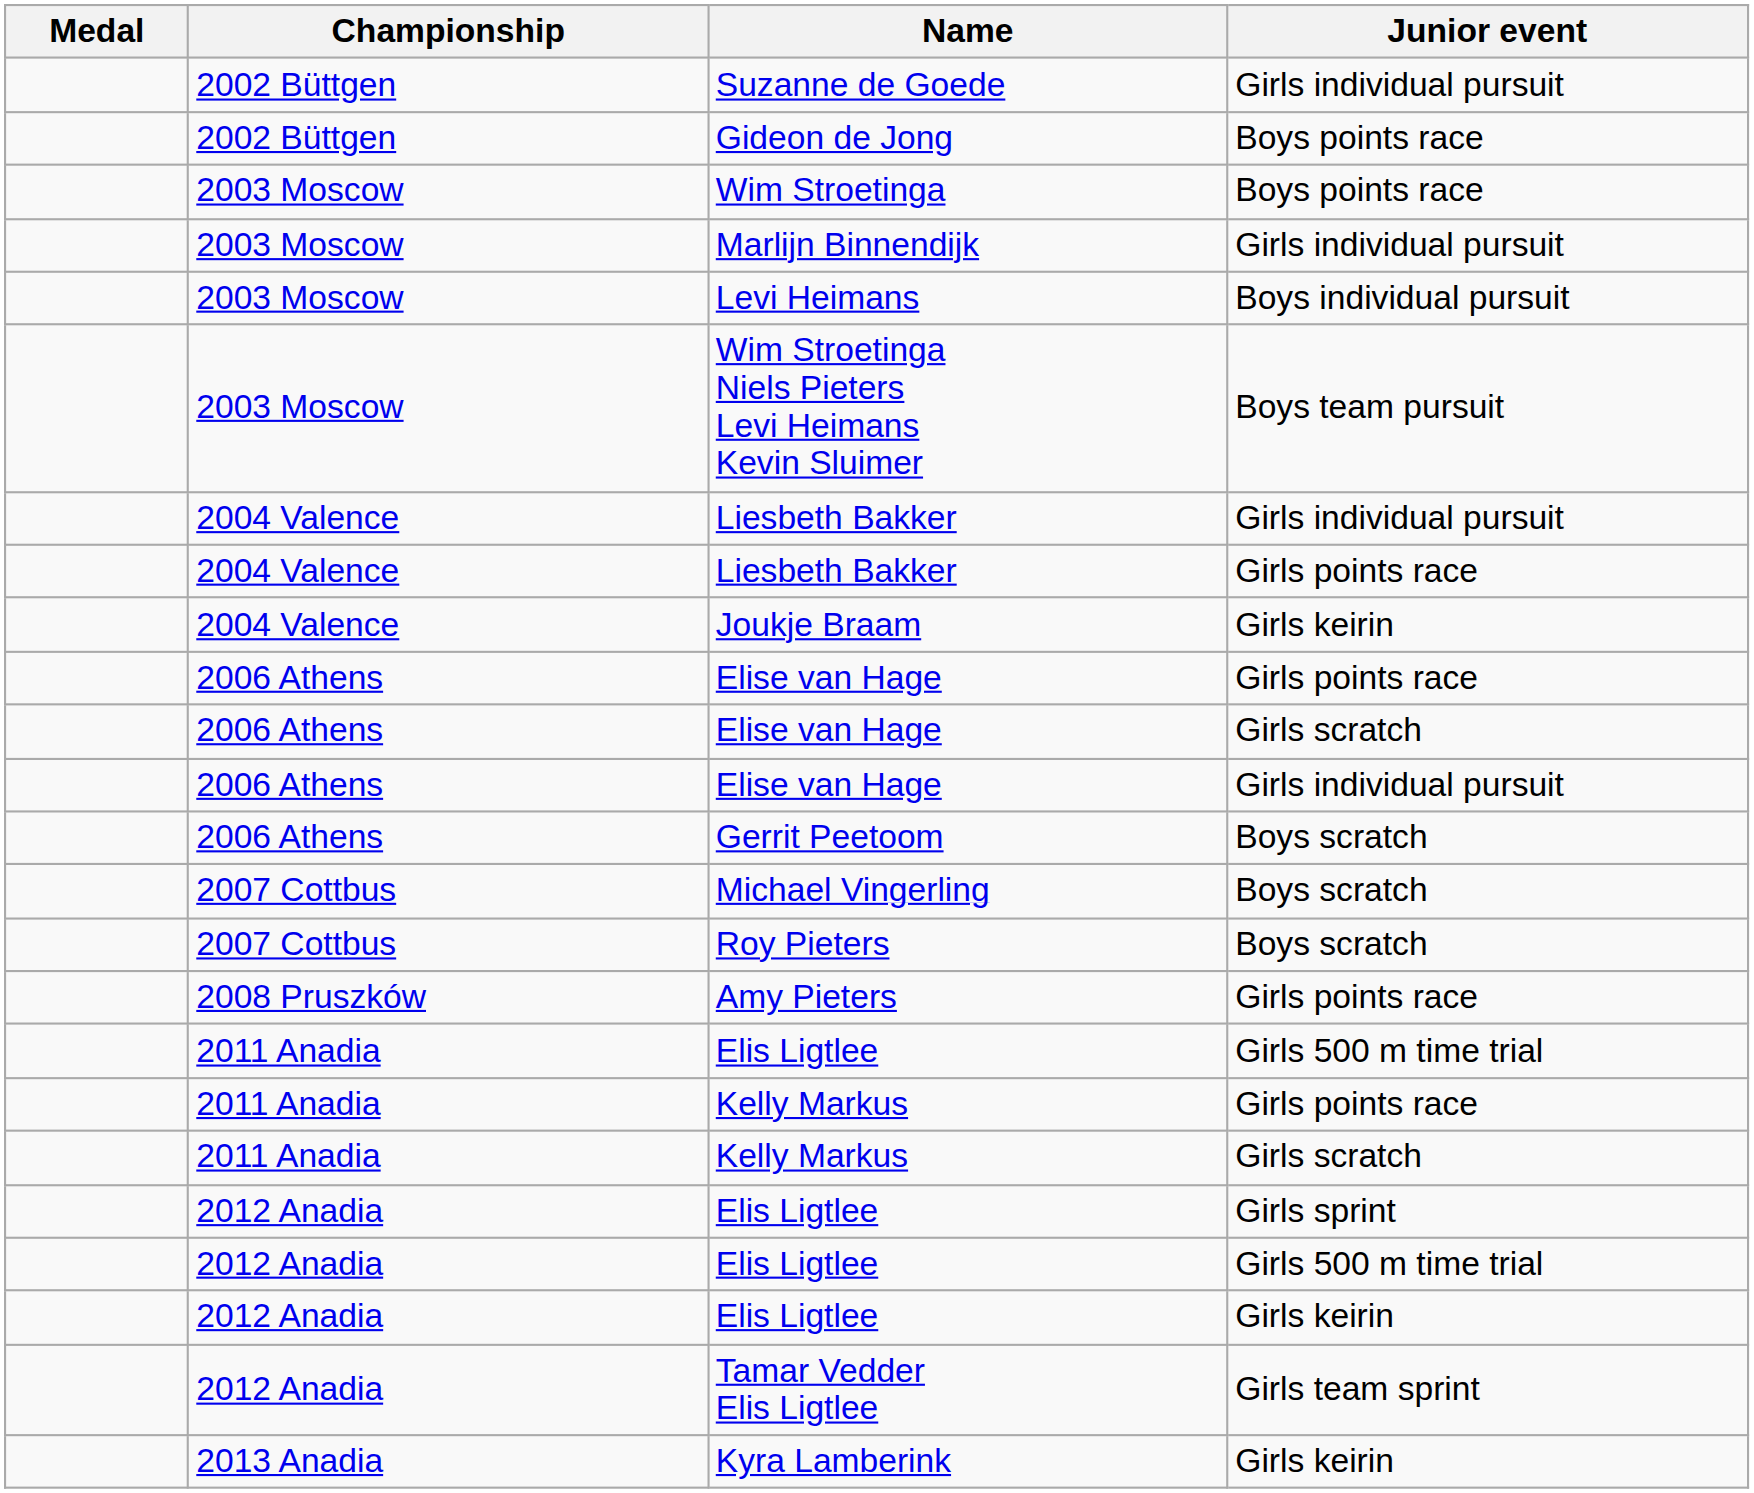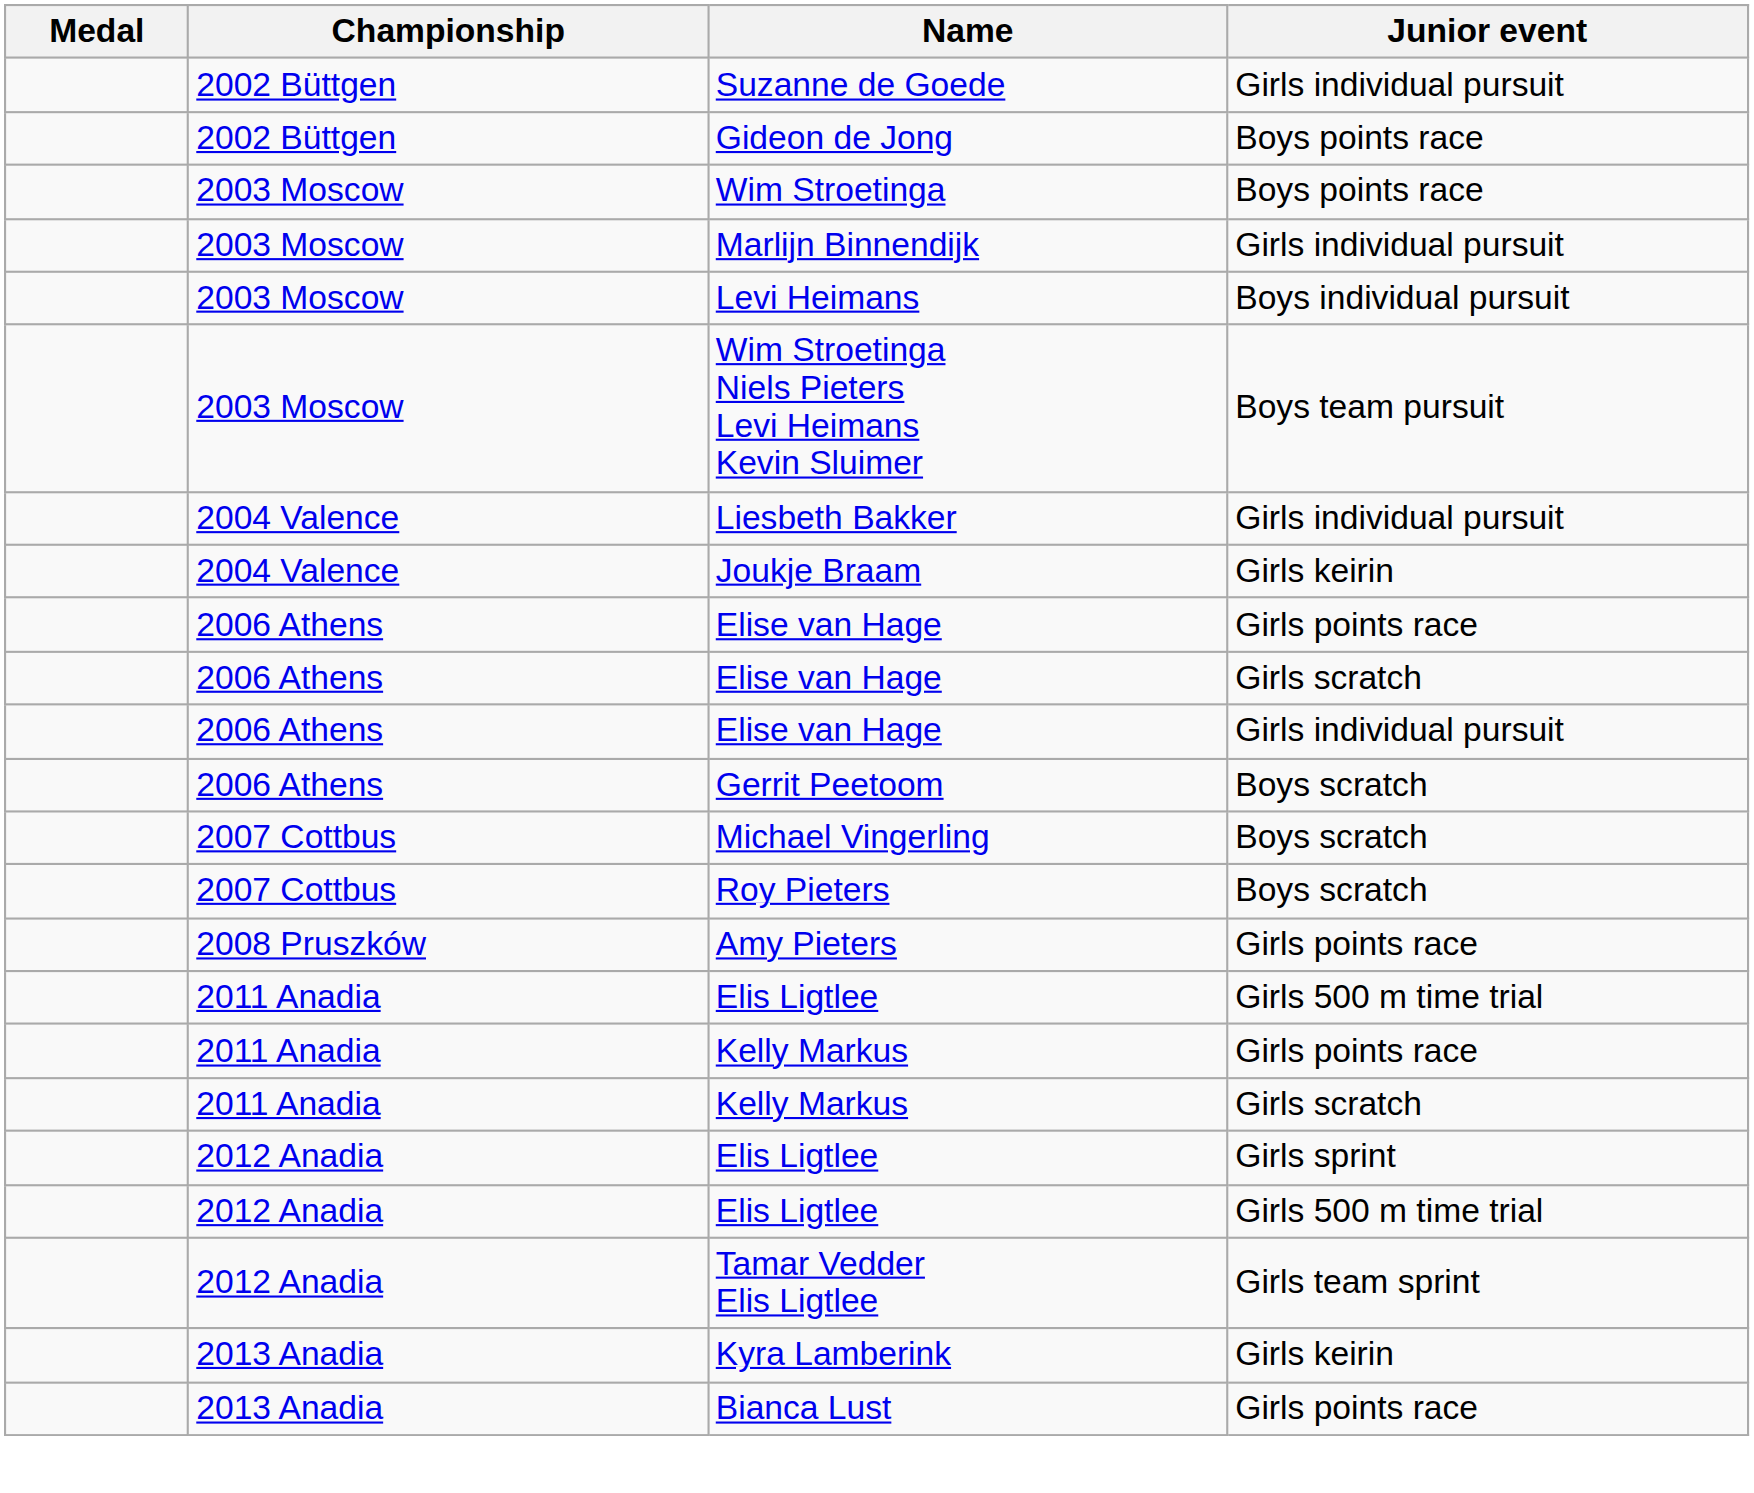 <table class="wikitable sortable">
 <tr>
 <th style="width:5em">Medal</th>
 <th style="width:15em">Championship</th>
 <th style="width:15em">Name</th>
 <th style="width:15em">Junior event</th>
 </tr>
 <tr>
 <td></td>
 <td> <a href='#'>2002 Büttgen</a></td>
 <td><a href='#'>Suzanne de Goede</a></td>
 <td>Girls individual pursuit</td>
 </tr>
 <tr>
 <td></td>
 <td> <a href='#'>2002 Büttgen</a></td>
 <td><a href='#'>Gideon de Jong</a></td>
 <td>Boys points race</td>
 </tr>
 <tr>
 <td></td>
 <td> <a href='#'>2003 Moscow</a></td>
 <td><a href='#'>Wim Stroetinga</a></td>
 <td>Boys points race</td>
 </tr>
 <tr>
 <td></td>
 <td> <a href='#'>2003 Moscow</a></td>
 <td><a href='#'>Marlijn Binnendijk</a></td>
 <td>Girls individual pursuit</td>
 </tr>
 <tr>
 <td></td>
 <td> <a href='#'>2003 Moscow</a></td>
 <td><a href='#'>Levi Heimans</a></td>
 <td>Boys individual pursuit</td>
 </tr>
 <tr>
 <td></td>
 <td> <a href='#'>2003 Moscow</a></td>
 <td><a href='#'>Wim Stroetinga</a><br><a href='#'>Niels Pieters</a><br><a href='#'>Levi Heimans</a><br><a href='#'>Kevin Sluimer</a></td>
 <td>Boys team pursuit</td>
 </tr>
 <tr>
 <td></td>
 <td> <a href='#'>2004 Valence</a></td>
 <td><a href='#'>Liesbeth Bakker</a></td>
 <td>Girls individual pursuit</td>
-</tr>
-<tr>
-<td></td>
-<td> <a href='#'>2004 Valence</a></td>
-<td><a href='#'>Liesbeth Bakker</a></td>
-<td>Girls points race</td>
 </tr>
 <tr>
 <td></td>
 <td> <a href='#'>2004 Valence</a></td>
 <td><a href='#'>Joukje Braam</a></td>
 <td>Girls keirin</td>
 </tr>
 <tr>
 <td></td>
 <td> <a href='#'>2006 Athens</a></td>
 <td><a href='#'>Elise van Hage</a></td>
 <td>Girls points race</td>
 </tr>
 <tr>
 <td></td>
 <td> <a href='#'>2006 Athens</a></td>
 <td><a href='#'>Elise van Hage</a></td>
 <td>Girls scratch</td>
 </tr>
 <tr>
 <td></td>
 <td> <a href='#'>2006 Athens</a></td>
 <td><a href='#'>Elise van Hage</a></td>
 <td>Girls individual pursuit</td>
 </tr>
 <tr>
 <td></td>
 <td> <a href='#'>2006 Athens</a></td>
 <td><a href='#'>Gerrit Peetoom</a></td>
 <td>Boys scratch</td>
 </tr>
 <tr>
 <td></td>
 <td> <a href='#'>2007 Cottbus</a></td>
 <td><a href='#'>Michael Vingerling</a></td>
 <td>Boys scratch</td>
 </tr>
 <tr>
 <td></td>
 <td> <a href='#'>2007 Cottbus</a></td>
 <td><a href='#'>Roy Pieters</a></td>
 <td>Boys scratch</td>
 </tr>
 <tr>
 <td></td>
 <td> <a href='#'>2008 Pruszków</a></td>
 <td><a href='#'>Amy Pieters</a></td>
 <td>Girls points race</td>
 </tr>
 <tr>
 <td></td>
 <td> <a href='#'>2011 Anadia</a></td>
 <td><a href='#'>Elis Ligtlee</a></td>
 <td>Girls 500 m time trial</td>
 </tr>
 <tr>
 <td></td>
 <td> <a href='#'>2011 Anadia</a></td>
 <td><a href='#'>Kelly Markus</a></td>
 <td>Girls points race</td>
 </tr>
 <tr>
 <td></td>
 <td> <a href='#'>2011 Anadia</a></td>
 <td><a href='#'>Kelly Markus</a></td>
 <td>Girls scratch</td>
 </tr>
 <tr>
 <td></td>
 <td> <a href='#'>2012 Anadia</a></td>
 <td><a href='#'>Elis Ligtlee</a></td>
 <td>Girls sprint</td>
 </tr>
 <tr>
 <td></td>
 <td> <a href='#'>2012 Anadia</a></td>
 <td><a href='#'>Elis Ligtlee</a></td>
 <td>Girls 500 m time trial</td>
 </tr>
 <tr>
 <td></td>
 <td> <a href='#'>2012 Anadia</a></td>
-<td><a href='#'>Elis Ligtlee</a></td>
-<td>Girls keirin</td>
-</tr>
-<tr>
-<td></td>
-<td> <a href='#'>2012 Anadia</a></td>
 <td><a href='#'>Tamar Vedder</a><br><a href='#'>Elis Ligtlee</a></td>
 <td>Girls team sprint</td>
 </tr>
 <tr>
 <td></td>
 <td> <a href='#'>2013 Anadia</a></td>
 <td><a href='#'>Kyra Lamberink</a></td>
 <td>Girls keirin</td>
 </tr>
+<tr>
+<td></td>
+<td> <a href='#'>2013 Anadia</a></td>
+<td><a href='#'>Bianca Lust</a></td>
+<td>Girls points race</td>
+</tr>
 </table>
